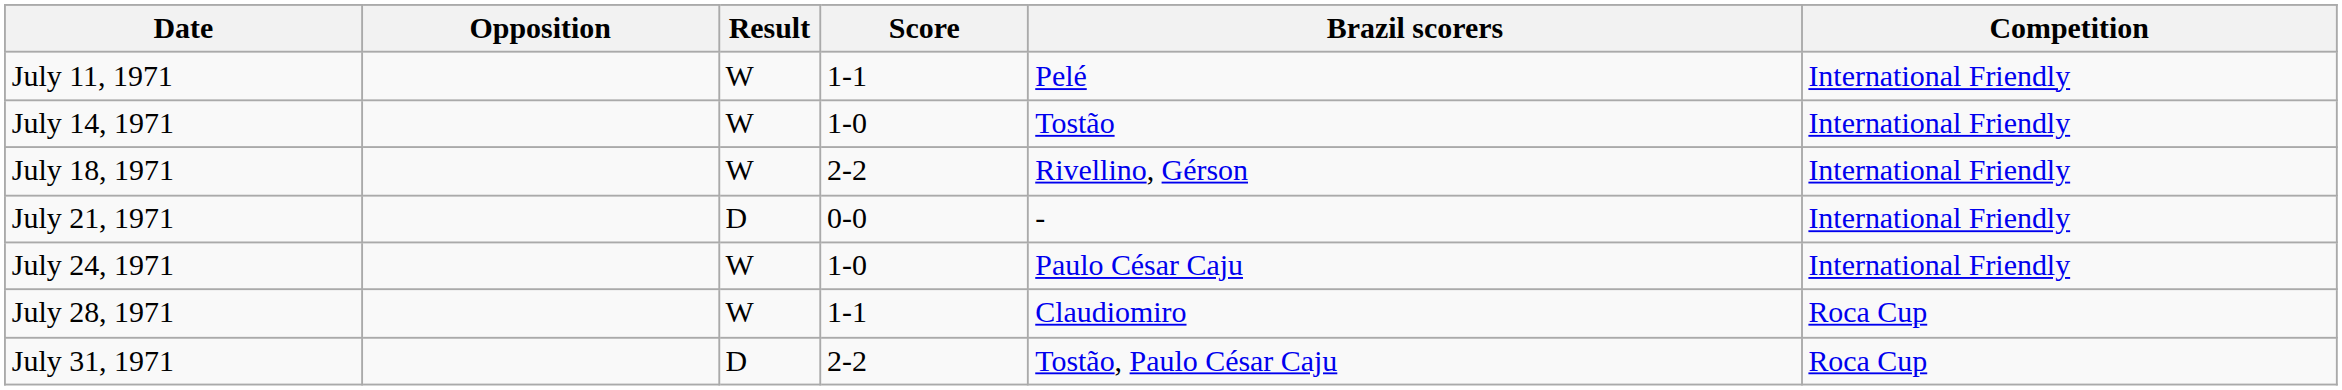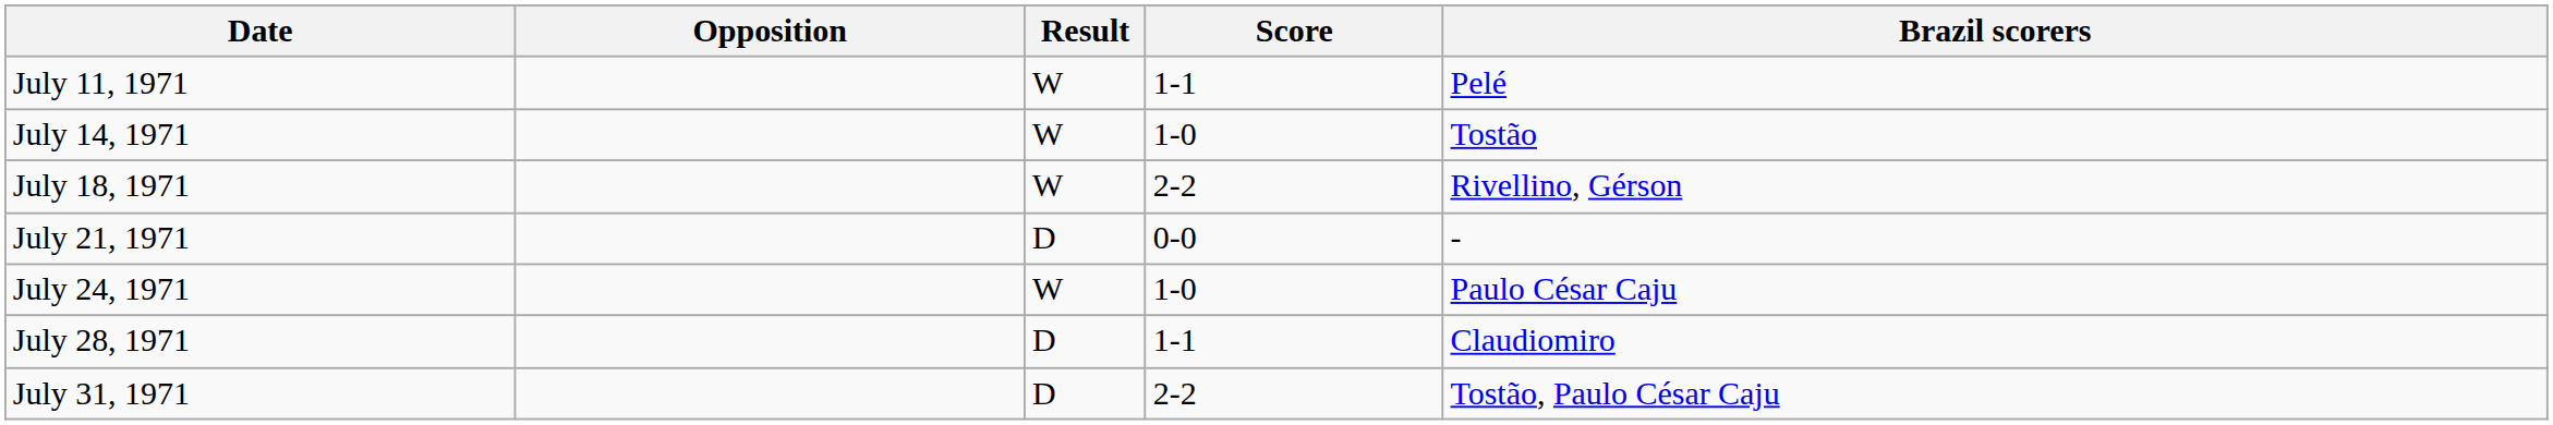 <table class="wikitable" style="text-align: left;">
 <tr>
 <th width=12%>Date</th>
 <th width=12%>Opposition</th>
 <th width=1%>Result</th>
 <th width=7%>Score</th>
 <th width=26%>Brazil scorers</th>
-<th width=18%>Competition</th>
 </tr>
 <tr>
 <td>July 11, 1971</td>
 <td></td>
 <td>W</td>
 <td>1-1</td>
 <td><a href='#'>Pelé</a></td>
-<td><a href='#'>International Friendly</a></td>
 </tr>
 <tr>
 <td>July 14, 1971</td>
 <td></td>
 <td>W</td>
 <td>1-0</td>
 <td><a href='#'>Tostão</a></td>
-<td><a href='#'>International Friendly</a></td>
 </tr>
 <tr>
 <td>July 18, 1971</td>
 <td></td>
 <td>W</td>
 <td>2-2</td>
 <td><a href='#'>Rivellino</a>, <a href='#'>Gérson</a></td>
-<td><a href='#'>International Friendly</a></td>
 </tr>
 <tr>
 <td>July 21, 1971</td>
 <td></td>
 <td>D</td>
 <td>0-0</td>
 <td>-</td>
-<td><a href='#'>International Friendly</a></td>
 </tr>
 <tr>
 <td>July 24, 1971</td>
 <td></td>
 <td>W</td>
 <td>1-0</td>
 <td><a href='#'>Paulo César Caju</a></td>
-<td><a href='#'>International Friendly</a></td>
 </tr>
 <tr>
 <td>July 28, 1971</td>
 <td></td>
-<td>W</td>
+<td>D</td>
 <td>1-1</td>
 <td><a href='#'>Claudiomiro</a></td>
-<td><a href='#'>Roca Cup</a></td>
 </tr>
 <tr>
 <td>July 31, 1971</td>
 <td></td>
 <td>D</td>
 <td>2-2</td>
 <td><a href='#'>Tostão</a>, <a href='#'>Paulo César Caju</a></td>
-<td><a href='#'>Roca Cup</a></td>
 </tr>
 </table>
